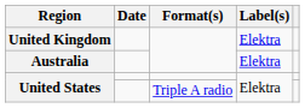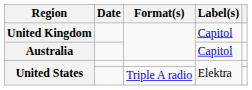 <table class="wikitable plainrowheaders">
 <tr>
 <th scope="col">Region</th>
 <th scope="col">Date</th>
 <th scope="col">Format(s)</th>
 <th scope="col">Label(s)</th>
 <th scope="col"></th>
 </tr>
 <tr>
 <th scope="row">United Kingdom</th>
 <td></td>
 <td rowspan="2"></td>
-<td><a href='#'>Elektra</a></td>
+<td><a href='#'>Capitol</a></td>
 <td align="center"></td>
 </tr>
 <tr>
 <th scope="row">Australia</th>
 <td></td>
-<td><a href='#'>Elektra</a></td>
+<td><a href='#'>Capitol</a></td>
 <td align="center"></td>
 </tr>
 <tr>
 <th scope="row" rowspan="2">United States</th>
 <td></td>
 <td></td>
 <td rowspan="2">Elektra</td>
 <td align="center"></td>
 </tr>
 <tr>
 <td></td>
 <td><a href='#'>Triple A radio</a></td>
 <td align="center"></td>
 </tr>
 </table>
